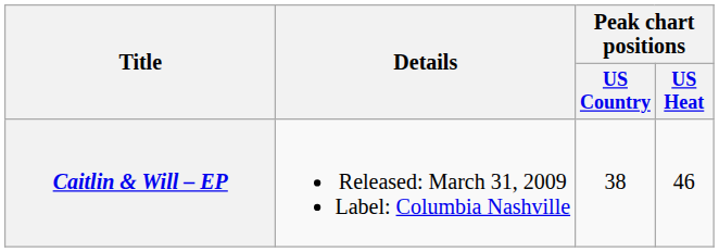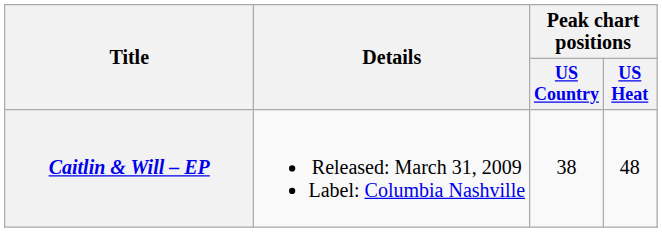 <table class="wikitable plainrowheaders" style="text-align:center;">
 <tr>
 <th scope="col" rowspan="2" style="width:12em;">Title</th>
 <th scope="col" rowspan="2">Details</th>
 <th scope="col" colspan="2">Peak chart positions</th>
 </tr>
 <tr>
 <th scope="col" style="width:2.5em;font-size:90%;"><a href='#'>US Country</a></th>
 <th scope="col" style="width:2.5em;font-size:90%;"><a href='#'>US<br>Heat</a></th>
 </tr>
 <tr>
 <th scope="row"><em><a href='#'>Caitlin & Will – EP</a></em></th>
 <td><br><ul><li>Released: March 31, 2009</li><li>Label: <a href='#'>Columbia Nashville</a></li></ul></td>
 <td>38</td>
-<td>46</td>
+<td>48</td>
 </tr>
 </table>
